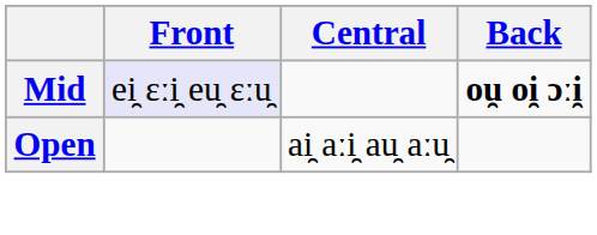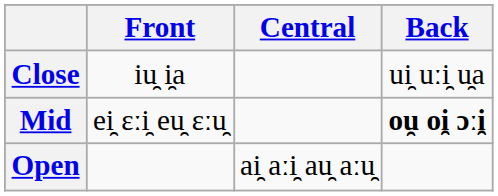 <table class="wikitable" style="text-align:center">
 <tr>
 <th></th>
 <th><a href='#'>Front</a></th>
 <th><a href='#'>Central</a></th>
 <th><a href='#'>Back</a></th>
 </tr>
 <tr>
+<th><a href='#'>Close</a></th>
+<td>iu̯ i̯a</td>
+<td></td>
+<td>ui̯ uːi̯ u̯a</td>
+</tr>
+<tr>
 <th><a href='#'>Mid</a></th>
-<td style="background: lavender;">ei̯ ɛːi̯ eu̯ ɛːu̯</td>
+<td>ei̯ ɛːi̯ eu̯ ɛːu̯</td>
 <td></td>
 <td><strong>ou̯ oi̯ ɔːi̯</strong></td>
 </tr>
 <tr>
 <th><a href='#'>Open</a></th>
 <td></td>
 <td>ai̯ aːi̯ au̯ aːu̯</td>
 <td></td>
 </tr>
 </table>
